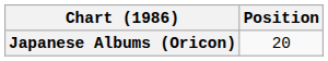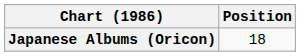 <table class="wikitable plainrowheaders" style="text-align:center;">
 <tr>
 <th scope="col">Chart (1986)</th>
 <th scope="col">Position</th>
 </tr>
 <tr>
 <th scope="row">Japanese Albums (Oricon)</th>
-<td>20</td>
+<td>18</td>
 </tr>
 </table>
